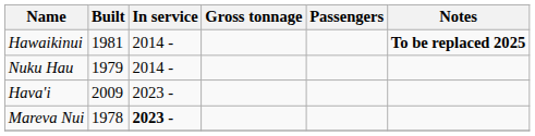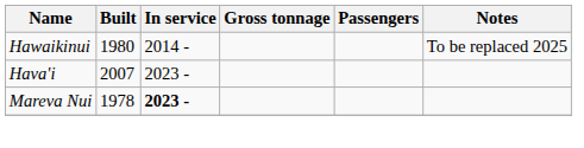 <table class="wikitable">
 <tr>
 <th>Name</th>
 <th>Built</th>
 <th>In service</th>
 <th>Gross tonnage</th>
 <th>Passengers</th>
 <th>Notes</th>
 </tr>
 <tr>
 <td><em>Hawaikinui</em></td>
-<td>1981</td>
+<td>1980</td>
 <td>2014 -</td>
 <td></td>
 <td></td>
-<td><strong>To be replaced 2025</strong></td>
-</tr>
-<tr>
-<td><em>Nuku Hau</em></td>
-<td>1979</td>
-<td>2014 -</td>
-<td></td>
-<td></td>
-<td></td>
+<td>To be replaced 2025</td>
 </tr>
 <tr>
 <td><em>Hava'i</em></td>
-<td>2009</td>
+<td>2007</td>
 <td>2023 -</td>
 <td></td>
 <td></td>
 <td></td>
 </tr>
 <tr>
 <td><em>Mareva Nui</em></td>
 <td>1978</td>
 <td><strong>2023 -</strong></td>
 <td></td>
 <td></td>
 <td></td>
 </tr>
 <tr>
 </tr>
 </table>
